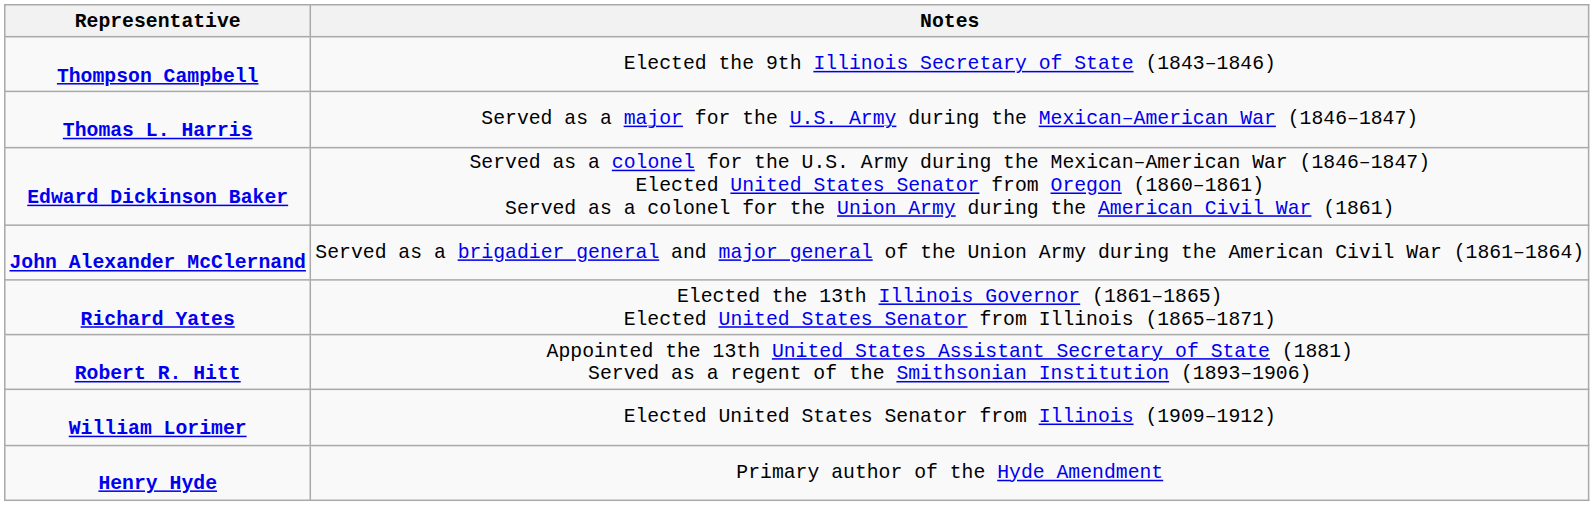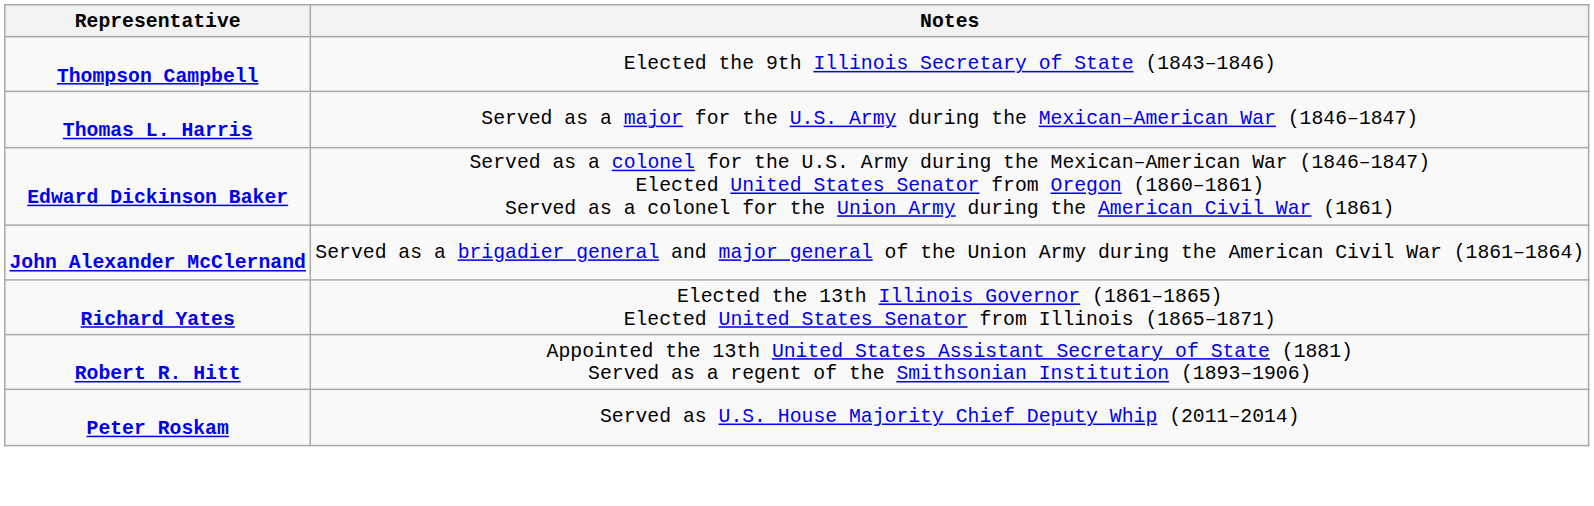 <table class="wikitable" style="text-align:center">
 <tr>
 <th>Representative</th>
 <th>Notes</th>
 </tr>
 <tr>
 <td><br><strong><a href='#'>Thompson Campbell</a></strong></td>
 <td>Elected the 9th <a href='#'>Illinois Secretary of State</a> (1843–1846)</td>
 </tr>
 <tr>
 <td><br><strong><a href='#'>Thomas L. Harris</a></strong></td>
 <td>Served as a <a href='#'>major</a> for the <a href='#'>U.S. Army</a> during the <a href='#'>Mexican–American War</a> (1846–1847)</td>
 </tr>
 <tr>
 <td><br><strong><a href='#'>Edward Dickinson Baker</a></strong></td>
 <td>Served as a <a href='#'>colonel</a> for the U.S. Army during the Mexican–American War (1846–1847)<br>Elected <a href='#'>United States Senator</a> from <a href='#'>Oregon</a> (1860–1861)<br>Served as a colonel for the <a href='#'>Union Army</a> during the <a href='#'>American Civil War</a> (1861)</td>
 </tr>
 <tr>
 <td><br><strong><a href='#'>John Alexander McClernand</a></strong></td>
 <td>Served as a <a href='#'>brigadier general</a> and <a href='#'>major general</a> of the Union Army during the American Civil War (1861–1864)</td>
 </tr>
 <tr>
 <td><br><strong><a href='#'>Richard Yates</a></strong></td>
 <td>Elected the 13th <a href='#'>Illinois Governor</a> (1861–1865)<br>Elected <a href='#'>United States Senator</a> from Illinois (1865–1871)</td>
 </tr>
 <tr>
 <td><br><strong><a href='#'>Robert R. Hitt</a></strong></td>
 <td>Appointed the 13th <a href='#'>United States Assistant Secretary of State</a> (1881)<br>Served as a regent of the <a href='#'>Smithsonian Institution</a> (1893–1906)</td>
 </tr>
 <tr>
-<td><br><strong><a href='#'>William Lorimer</a></strong></td>
-<td>Elected United States Senator from <a href='#'>Illinois</a> (1909–1912)</td>
-</tr>
-<tr>
-<td><br><strong><a href='#'>Henry Hyde</a></strong></td>
-<td>Primary author of the <a href='#'>Hyde Amendment</a></td>
+<td><br><strong><a href='#'>Peter Roskam</a></strong></td>
+<td>Served as <a href='#'>U.S. House Majority Chief Deputy Whip</a> (2011–2014)</td>
 </tr>
 </table>
